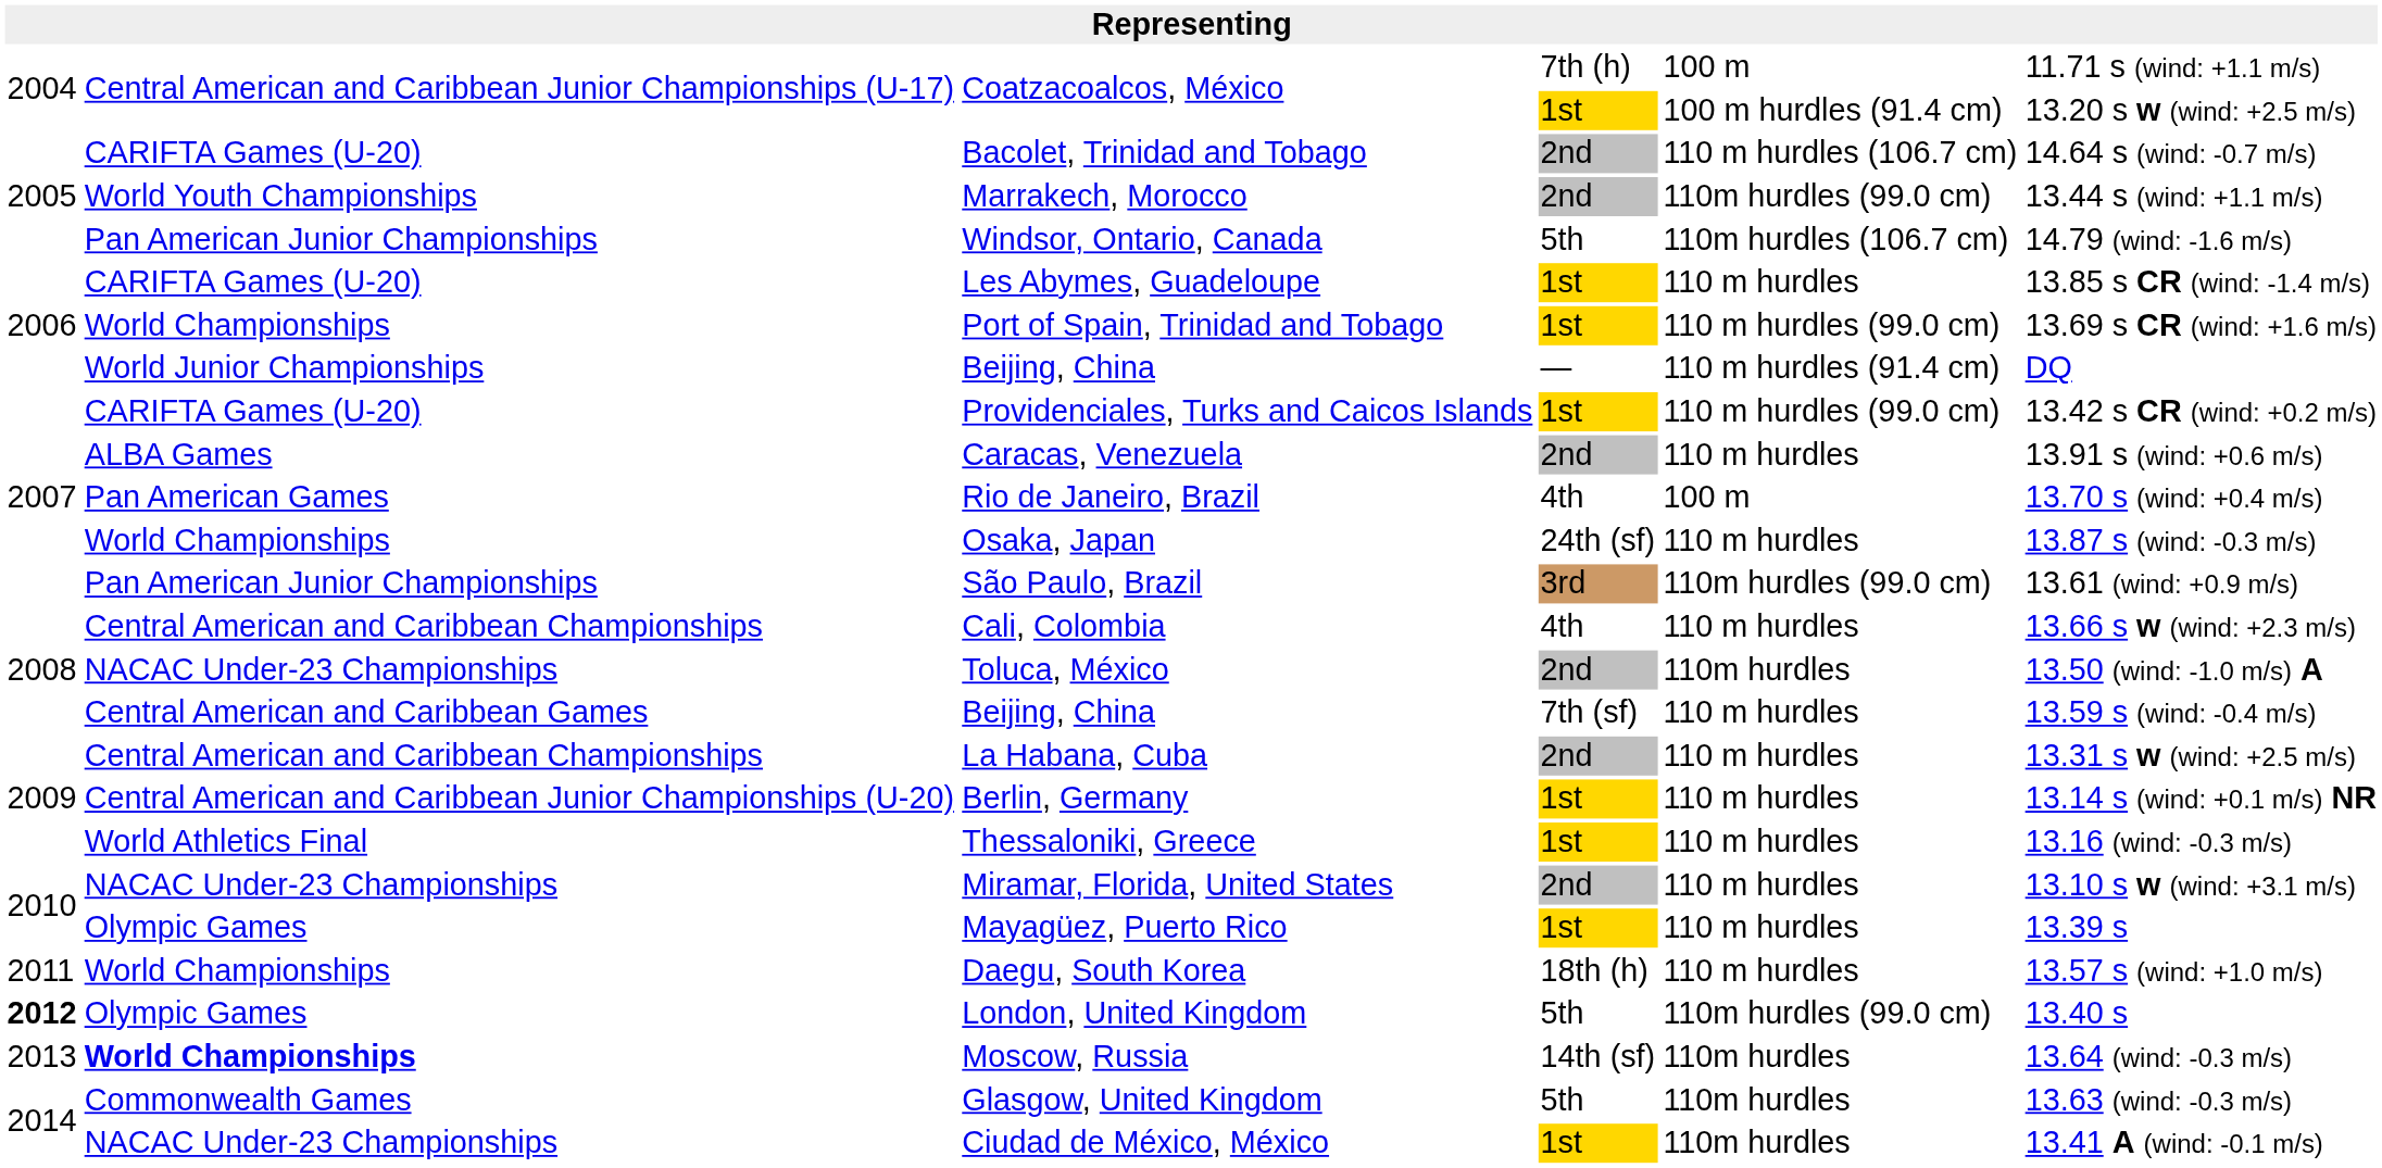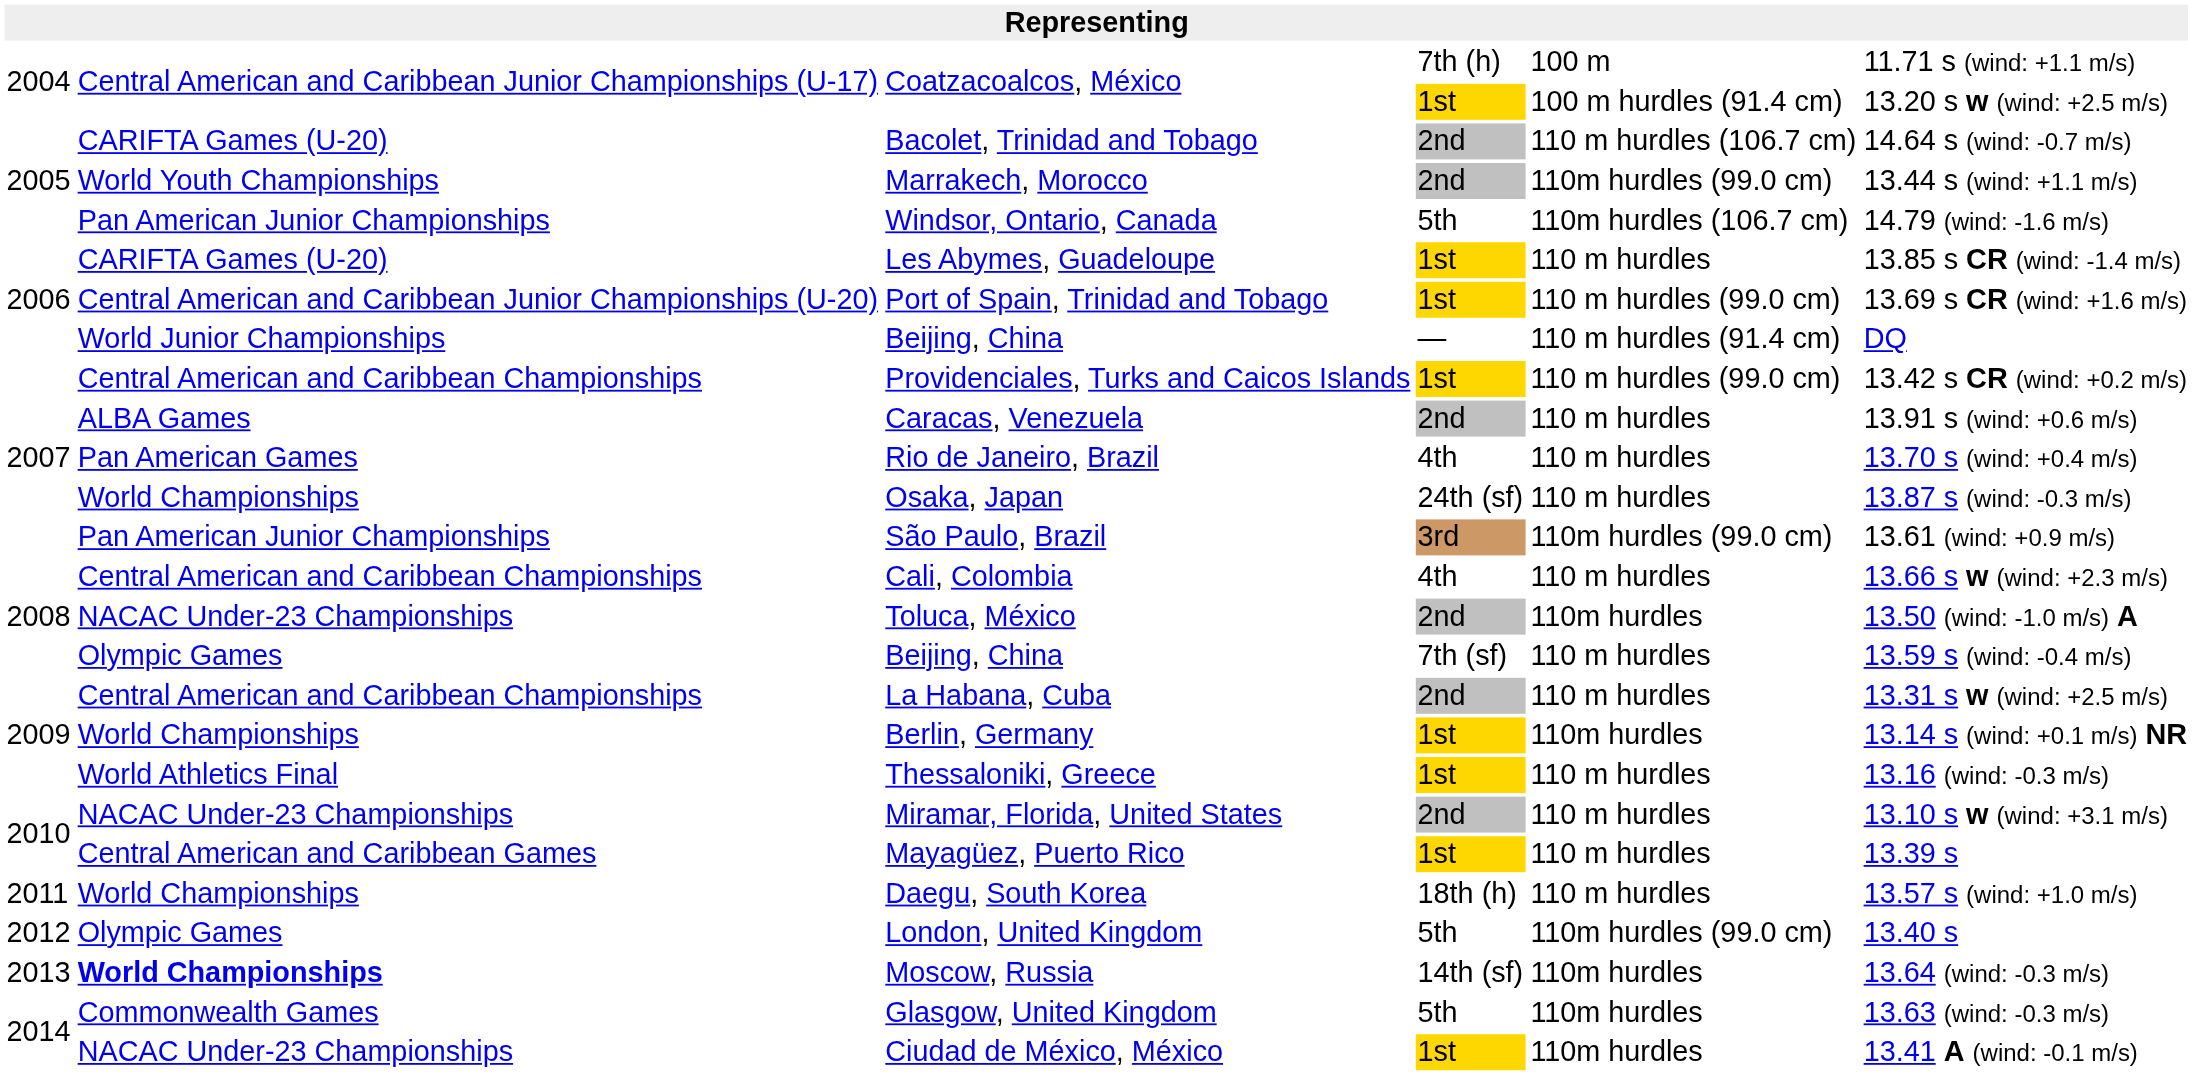 <table>
 <tr>
 <th bgcolor="#eeeeee" colspan="6">Representing </th>
 </tr>
 <tr>
 <td rowspan = "2">2004</td>
 <td rowspan = "2"><a href='#'>Central American and Caribbean Junior Championships (U-17)</a></td>
 <td rowspan = "2"><a href='#'>Coatzacoalcos</a>, <a href='#'>México</a></td>
 <td>7th (h)</td>
 <td>100 m</td>
 <td>11.71 s <small>(wind: +1.1 m/s)</small></td>
 </tr>
 <tr>
 <td bgcolor=gold>1st</td>
 <td>100 m hurdles (91.4 cm)</td>
 <td>13.20 s <strong>w</strong> <small>(wind: +2.5 m/s)</small></td>
 </tr>
 <tr>
 <td rowspan = "3">2005</td>
 <td><a href='#'>CARIFTA Games (U-20)</a></td>
 <td><a href='#'>Bacolet</a>, <a href='#'>Trinidad and Tobago</a></td>
 <td bgcolor=silver>2nd</td>
 <td>110 m hurdles (106.7 cm)</td>
 <td>14.64 s <small>(wind: -0.7 m/s)</small></td>
 </tr>
 <tr>
 <td><a href='#'>World Youth Championships</a></td>
 <td><a href='#'>Marrakech</a>, <a href='#'>Morocco</a></td>
 <td bgcolor=silver>2nd</td>
 <td>110m hurdles (99.0 cm)</td>
 <td>13.44 s <small>(wind: +1.1 m/s)</small></td>
 </tr>
 <tr>
 <td><a href='#'>Pan American Junior Championships</a></td>
 <td><a href='#'>Windsor, Ontario</a>, <a href='#'>Canada</a></td>
 <td>5th</td>
 <td>110m hurdles (106.7 cm)</td>
 <td>14.79 <small>(wind: -1.6 m/s)</small></td>
 </tr>
 <tr>
 <td rowspan = "3">2006</td>
 <td><a href='#'>CARIFTA Games (U-20)</a></td>
 <td><a href='#'>Les Abymes</a>, <a href='#'>Guadeloupe</a></td>
 <td bgcolor=gold>1st</td>
 <td>110 m hurdles</td>
 <td>13.85 s <strong>CR</strong> <small>(wind: -1.4 m/s)</small></td>
 </tr>
 <tr>
-<td><a href='#'>World Championships</a></td>
+<td><a href='#'>Central American and Caribbean Junior Championships (U-20)</a></td>
 <td><a href='#'>Port of Spain</a>, <a href='#'>Trinidad and Tobago</a></td>
 <td bgcolor=gold>1st</td>
 <td>110 m hurdles (99.0 cm)</td>
 <td>13.69 s <strong>CR</strong> <small>(wind: +1.6 m/s)</small></td>
 </tr>
 <tr>
 <td><a href='#'>World Junior Championships</a></td>
 <td><a href='#'>Beijing</a>, <a href='#'>China</a></td>
 <td>—</td>
 <td>110 m hurdles (91.4 cm)</td>
 <td><a href='#'>DQ</a></td>
 </tr>
 <tr>
 <td rowspan=5>2007</td>
-<td><a href='#'>CARIFTA Games (U-20)</a></td>
+<td><a href='#'>Central American and Caribbean Championships</a></td>
 <td><a href='#'>Providenciales</a>, <a href='#'>Turks and Caicos Islands</a></td>
 <td bgcolor=gold>1st</td>
 <td>110 m hurdles (99.0 cm)</td>
 <td>13.42 s <strong>CR</strong> <small>(wind: +0.2 m/s)</small></td>
 </tr>
 <tr>
 <td><a href='#'>ALBA Games</a></td>
 <td><a href='#'>Caracas</a>, <a href='#'>Venezuela</a></td>
 <td bgcolor=silver>2nd</td>
 <td>110 m hurdles</td>
 <td>13.91 s <small>(wind: +0.6 m/s)</small></td>
 </tr>
 <tr>
 <td><a href='#'>Pan American Games</a></td>
 <td><a href='#'>Rio de Janeiro</a>, <a href='#'>Brazil</a></td>
 <td>4th</td>
-<td>100 m</td>
+<td>110 m hurdles</td>
 <td><a href='#'>13.70 s</a> <small>(wind: +0.4 m/s)</small></td>
 </tr>
 <tr>
 <td><a href='#'>World Championships</a></td>
 <td><a href='#'>Osaka</a>, <a href='#'>Japan</a></td>
 <td>24th (sf)</td>
 <td>110 m hurdles</td>
 <td><a href='#'>13.87 s</a> <small>(wind: -0.3 m/s)</small></td>
 </tr>
 <tr>
 <td><a href='#'>Pan American Junior Championships</a></td>
 <td><a href='#'>São Paulo</a>, <a href='#'>Brazil</a></td>
 <td bgcolor="cc9966">3rd</td>
 <td>110m hurdles (99.0 cm)</td>
 <td>13.61 <small>(wind: +0.9 m/s)</small></td>
 </tr>
 <tr>
 <td rowspan=3>2008</td>
 <td><a href='#'>Central American and Caribbean Championships</a></td>
 <td><a href='#'>Cali</a>, <a href='#'>Colombia</a></td>
 <td>4th</td>
 <td>110 m hurdles</td>
 <td><a href='#'>13.66 s</a> <strong>w</strong> <small>(wind: +2.3 m/s)</small></td>
 </tr>
 <tr>
 <td><a href='#'>NACAC Under-23 Championships</a></td>
 <td><a href='#'>Toluca</a>, <a href='#'>México</a></td>
 <td bgcolor=silver>2nd</td>
 <td>110m hurdles</td>
 <td><a href='#'>13.50</a> <small>(wind: -1.0 m/s)</small> <strong>A</strong></td>
 </tr>
 <tr>
-<td><a href='#'>Central American and Caribbean Games</a></td>
+<td><a href='#'>Olympic Games</a></td>
 <td><a href='#'>Beijing</a>, <a href='#'>China</a></td>
 <td>7th (sf)</td>
 <td>110 m hurdles</td>
 <td><a href='#'>13.59 s</a> <small>(wind: -0.4 m/s)</small></td>
 </tr>
 <tr>
 <td rowspan=3>2009</td>
 <td><a href='#'>Central American and Caribbean Championships</a></td>
 <td><a href='#'>La Habana</a>, <a href='#'>Cuba</a></td>
 <td bgcolor="silver">2nd</td>
 <td>110 m hurdles</td>
 <td><a href='#'>13.31 s</a> <strong>w</strong> <small>(wind: +2.5 m/s)</small></td>
 </tr>
 <tr>
-<td><a href='#'>Central American and Caribbean Junior Championships (U-20)</a></td>
+<td><a href='#'>World Championships</a></td>
 <td><a href='#'>Berlin</a>, <a href='#'>Germany</a></td>
 <td bgcolor="gold">1st</td>
-<td>110 m hurdles</td>
+<td>110m hurdles</td>
 <td><a href='#'>13.14 s</a> <small>(wind: +0.1 m/s)</small> <strong>NR</strong></td>
 </tr>
 <tr>
 <td><a href='#'>World Athletics Final</a></td>
 <td><a href='#'>Thessaloniki</a>, <a href='#'>Greece</a></td>
 <td bgcolor=gold>1st</td>
 <td>110 m hurdles</td>
 <td><a href='#'>13.16</a> <small>(wind: -0.3 m/s)</small></td>
 </tr>
 <tr>
 <td rowspan=2>2010</td>
 <td><a href='#'>NACAC Under-23 Championships</a></td>
 <td><a href='#'>Miramar, Florida</a>, <a href='#'>United States</a></td>
 <td bgcolor=silver>2nd</td>
 <td>110 m hurdles</td>
 <td><a href='#'>13.10 s</a> <strong>w</strong> <small>(wind: +3.1 m/s)</small></td>
 </tr>
 <tr>
-<td><a href='#'>Olympic Games</a></td>
+<td><a href='#'>Central American and Caribbean Games</a></td>
 <td><a href='#'>Mayagüez</a>, <a href='#'>Puerto Rico</a></td>
 <td bgcolor="gold">1st</td>
 <td>110 m hurdles</td>
 <td><a href='#'>13.39 s</a></td>
 </tr>
 <tr>
 <td>2011</td>
 <td><a href='#'>World Championships</a></td>
 <td><a href='#'>Daegu</a>, <a href='#'>South Korea</a></td>
 <td>18th (h)</td>
 <td>110 m hurdles</td>
 <td><a href='#'>13.57 s</a> <small>(wind: +1.0 m/s)</small></td>
 </tr>
 <tr>
-<td><strong>2012</strong></td>
+<td>2012</td>
 <td><a href='#'>Olympic Games</a></td>
 <td><a href='#'>London</a>, <a href='#'>United Kingdom</a></td>
 <td>5th</td>
 <td>110m hurdles (99.0 cm)</td>
 <td><a href='#'>13.40 s</a></td>
 </tr>
 <tr>
 <td>2013</td>
 <td><strong><a href='#'>World Championships</a></strong></td>
 <td><a href='#'>Moscow</a>, <a href='#'>Russia</a></td>
 <td>14th (sf)</td>
 <td>110m hurdles</td>
 <td><a href='#'>13.64</a> <small>(wind: -0.3 m/s)</small></td>
 </tr>
 <tr>
 <td rowspan=2>2014</td>
 <td><a href='#'>Commonwealth Games</a></td>
 <td><a href='#'>Glasgow</a>, <a href='#'>United Kingdom</a></td>
 <td>5th</td>
 <td>110m hurdles</td>
 <td><a href='#'>13.63</a> <small>(wind: -0.3 m/s)</small></td>
 </tr>
 <tr>
 <td><a href='#'>NACAC Under-23 Championships</a></td>
 <td><a href='#'>Ciudad de México</a>, <a href='#'>México</a></td>
 <td bgcolor=gold>1st</td>
 <td>110m hurdles</td>
 <td><a href='#'>13.41</a>  <strong>A</strong> <small>(wind: -0.1 m/s)</small></td>
 </tr>
 </table>
